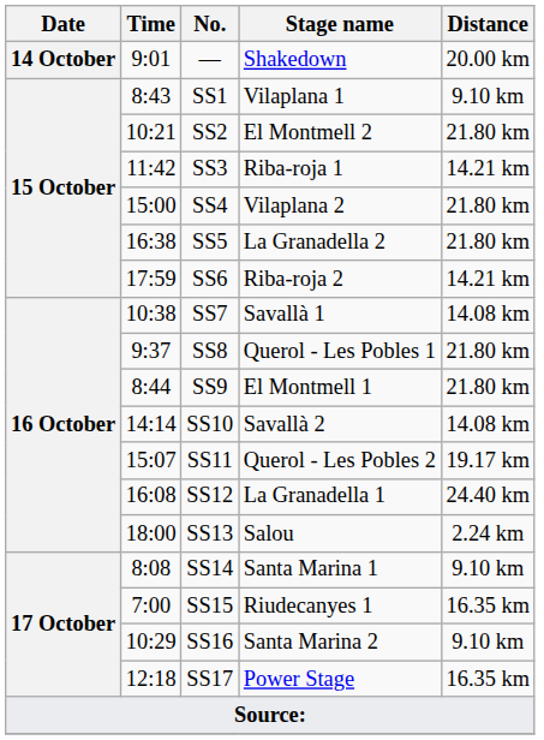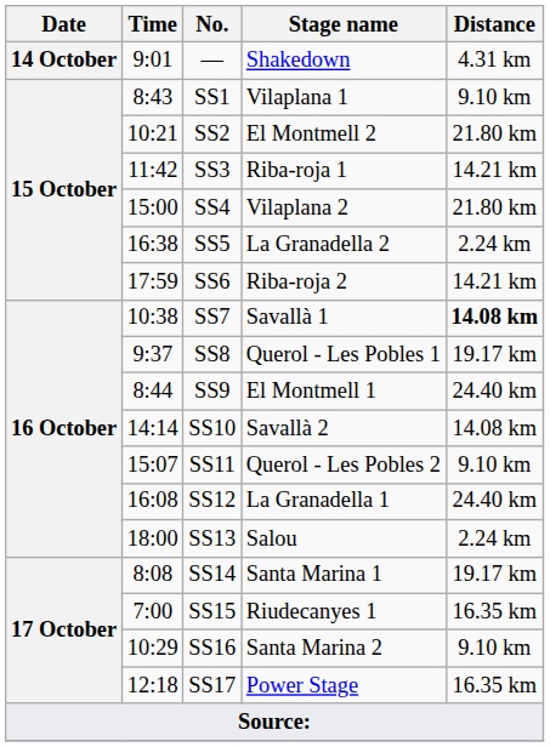 <table class="wikitable" style="font-size: 85%;">
 <tr>
 <th>Date</th>
 <th>Time</th>
 <th>No.</th>
 <th>Stage name</th>
 <th>Distance</th>
 </tr>
 <tr>
 <th nowrap>14 October</th>
 <td align="center">9:01</td>
 <td align="center">—</td>
 <td><a href='#'>Shakedown</a></td>
-<td align="center">20.00 km</td>
+<td align="center">4.31 km</td>
 </tr>
 <tr>
 <th rowspan="6">15 October</th>
 <td align="center">8:43</td>
 <td align="center">SS1</td>
 <td>Vilaplana 1</td>
 <td align="center">9.10 km</td>
 </tr>
 <tr>
 <td align="center">10:21</td>
 <td align="center">SS2</td>
 <td>El Montmell 2</td>
 <td align="center">21.80 km</td>
 </tr>
 <tr>
 <td align="center">11:42</td>
 <td align="center">SS3</td>
 <td>Riba-roja 1</td>
 <td align="center">14.21 km</td>
 </tr>
 <tr>
 <td align="center">15:00</td>
 <td align="center">SS4</td>
 <td>Vilaplana 2</td>
 <td align="center">21.80 km</td>
 </tr>
 <tr>
 <td align="center">16:38</td>
 <td align="center">SS5</td>
 <td>La Granadella 2</td>
-<td align="center">21.80 km</td>
+<td align="center">2.24 km</td>
 </tr>
 <tr>
 <td align="center">17:59</td>
 <td align="center">SS6</td>
 <td>Riba-roja 2</td>
 <td align="center">14.21 km</td>
 </tr>
 <tr>
 <th rowspan="7">16 October</th>
 <td align="center">10:38</td>
 <td align="center">SS7</td>
 <td>Savallà 1</td>
-<td align="center">14.08 km</td>
+<td align="center"><strong>14.08 km</strong></td>
 </tr>
 <tr>
 <td align="center">9:37</td>
 <td align="center">SS8</td>
 <td>Querol - Les Pobles 1</td>
-<td align="center">21.80 km</td>
+<td align="center">19.17 km</td>
 </tr>
 <tr>
 <td align="center">8:44</td>
 <td align="center">SS9</td>
 <td>El Montmell 1</td>
-<td align="center">21.80 km</td>
+<td align="center">24.40 km</td>
 </tr>
 <tr>
 <td align="center">14:14</td>
 <td align="center">SS10</td>
 <td>Savallà 2</td>
 <td align="center">14.08 km</td>
 </tr>
 <tr>
 <td align="center">15:07</td>
 <td align="center">SS11</td>
 <td>Querol - Les Pobles 2</td>
-<td align="center">19.17 km</td>
+<td align="center">9.10 km</td>
 </tr>
 <tr>
 <td align="center">16:08</td>
 <td align="center">SS12</td>
 <td>La Granadella 1</td>
 <td align="center">24.40 km</td>
 </tr>
 <tr>
 <td align="center">18:00</td>
 <td align="center">SS13</td>
 <td>Salou</td>
 <td align="center">2.24 km</td>
 </tr>
 <tr>
 <th rowspan="4">17 October</th>
 <td align="center">8:08</td>
 <td align="center">SS14</td>
 <td>Santa Marina 1</td>
-<td align="center">9.10 km</td>
+<td align="center">19.17 km</td>
 </tr>
 <tr>
 <td align="center">7:00</td>
 <td align="center">SS15</td>
 <td>Riudecanyes 1</td>
 <td align="center">16.35 km</td>
 </tr>
 <tr>
 <td align="center">10:29</td>
 <td align="center">SS16</td>
 <td>Santa Marina 2</td>
 <td align="center">9.10 km</td>
 </tr>
 <tr>
 <td align="center">12:18</td>
 <td align="center">SS17</td>
 <td nowrap><a href='#'>Power Stage</a></td>
 <td align="center">16.35 km</td>
 </tr>
 <tr>
 <td style="background-color:#EAECF0; text-align:center" colspan="5"><strong>Source:</strong></td>
 </tr>
 <tr>
 </tr>
 </table>
